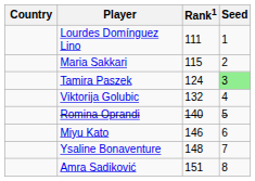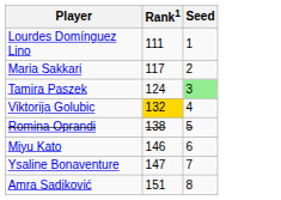 <table class="sortable wikitable">
 <tr>
-<th width="70">Country</th>
 <th width="175">Player</th>
 <th>Rank<sup>1</sup></th>
 <th>Seed</th>
 </tr>
 <tr>
-<td></td>
 <td><a href='#'>Lourdes Domínguez Lino</a></td>
 <td>111</td>
 <td>1</td>
 </tr>
 <tr>
-<td></td>
 <td><a href='#'>Maria Sakkari</a></td>
-<td>115</td>
+<td>117</td>
 <td>2</td>
 </tr>
 <tr>
-<td></td>
 <td><a href='#'>Tamira Paszek</a></td>
 <td>124</td>
 <td style="background: lightgreen;">3</td>
 </tr>
 <tr>
-<td></td>
 <td><a href='#'>Viktorija Golubic</a></td>
-<td>132</td>
+<td style="background: gold;">132</td>
 <td>4</td>
 </tr>
 <tr>
-<td><s></s></td>
 <td><s><a href='#'>Romina Oprandi</a></s></td>
-<td><s>140</s></td>
+<td><s>138</s></td>
 <td><s>5</s></td>
 </tr>
 <tr>
-<td></td>
 <td><a href='#'>Miyu Kato</a></td>
 <td>146</td>
 <td>6</td>
 </tr>
 <tr>
-<td></td>
 <td><a href='#'>Ysaline Bonaventure</a></td>
-<td>148</td>
+<td>147</td>
 <td>7</td>
 </tr>
 <tr>
-<td></td>
 <td><a href='#'>Amra Sadiković</a></td>
 <td>151</td>
 <td>8</td>
 </tr>
 </table>
